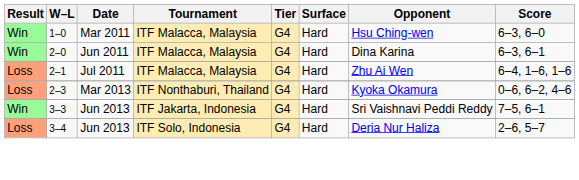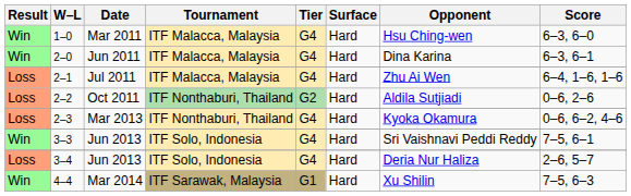 <table class="sortable wikitable">
 <tr>
 <th>Result</th>
 <th class="unsortable">W–L</th>
 <th>Date</th>
 <th>Tournament</th>
 <th>Tier</th>
 <th>Surface</th>
 <th>Opponent</th>
 <th class="unsortable">Score</th>
 </tr>
 <tr>
 <td style="background:#98fb98;">Win</td>
 <td><small>1–0</small></td>
 <td>Mar 2011</td>
 <td bgcolor="ffecb2">ITF Malacca, Malaysia</td>
 <td bgcolor="ffecb2">G4</td>
 <td>Hard</td>
 <td> <a href='#'>Hsu Ching-wen</a></td>
 <td>6–3, 6–0</td>
 </tr>
 <tr>
 <td style="background:#98fb98;">Win</td>
 <td><small>2–0</small></td>
 <td>Jun 2011</td>
 <td bgcolor="ffecb2">ITF Malacca, Malaysia</td>
 <td bgcolor="ffecb2">G4</td>
 <td>Hard</td>
 <td> Dina Karina</td>
 <td>6–3, 6–1</td>
 </tr>
 <tr>
 </tr>
 <tr>
 <td bgcolor="FFA07A">Loss</td>
 <td><small>2–1</small></td>
 <td>Jul 2011</td>
 <td bgcolor="ffecb2">ITF Malacca, Malaysia</td>
 <td bgcolor="ffecb2">G4</td>
 <td>Hard</td>
 <td> <a href='#'>Zhu Ai Wen</a></td>
 <td>6–4, 1–6, 1–6</td>
 </tr>
 <tr>
+<td bgcolor="FFA07A">Loss</td>
+<td><small>2–2</small></td>
+<td>Oct 2011</td>
+<td bgcolor="addfad">ITF Nonthaburi, Thailand</td>
+<td bgcolor="addfad">G2</td>
+<td>Hard</td>
+<td> <a href='#'>Aldila Sutjiadi</a></td>
+<td>0–6, 2–6</td>
+</tr>
+<tr>
 </tr>
 <tr>
 <td bgcolor="FFA07A">Loss</td>
 <td><small>2–3</small></td>
 <td>Mar 2013</td>
 <td bgcolor="ffecb2">ITF Nonthaburi, Thailand</td>
 <td bgcolor="ffecb2">G4</td>
 <td>Hard</td>
 <td> <a href='#'>Kyoka Okamura</a></td>
 <td>0–6, 6–2, 4–6</td>
 </tr>
 <tr>
 </tr>
 <tr>
 <td style="background:#98fb98;">Win</td>
 <td><small>3–3</small></td>
 <td>Jun 2013</td>
-<td bgcolor="ffecb2">ITF Jakarta, Indonesia</td>
+<td bgcolor="ffecb2">ITF Solo, Indonesia</td>
 <td bgcolor="ffecb2">G4</td>
 <td>Hard</td>
 <td> Sri Vaishnavi Peddi Reddy</td>
 <td>7–5, 6–1</td>
 </tr>
 <tr>
 </tr>
 <tr>
 <td bgcolor="FFA07A">Loss</td>
 <td><small>3–4</small></td>
 <td>Jun 2013</td>
 <td bgcolor="ffecb2">ITF Solo, Indonesia</td>
 <td bgcolor="ffecb2">G4</td>
 <td>Hard</td>
 <td> <a href='#'>Deria Nur Haliza</a></td>
 <td>2–6, 5–7</td>
 </tr>
+<tr>
+<td style="background:#98fb98;">Win</td>
+<td><small>4–4</small></td>
+<td>Mar 2014</td>
+<td bgcolor="C2B280">ITF Sarawak, Malaysia</td>
+<td bgcolor="C2B280">G1</td>
+<td>Hard</td>
+<td> <a href='#'>Xu Shilin</a></td>
+<td>7–5, 6–3</td>
+</tr>
 </table>
